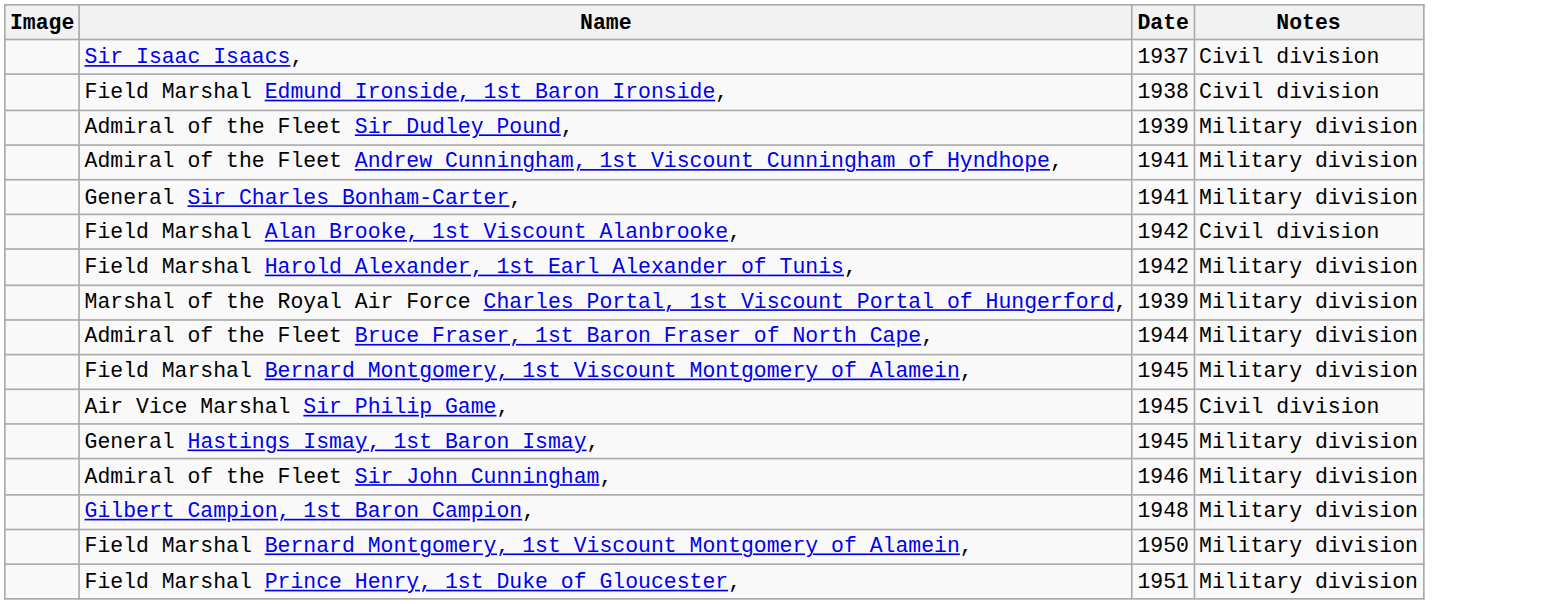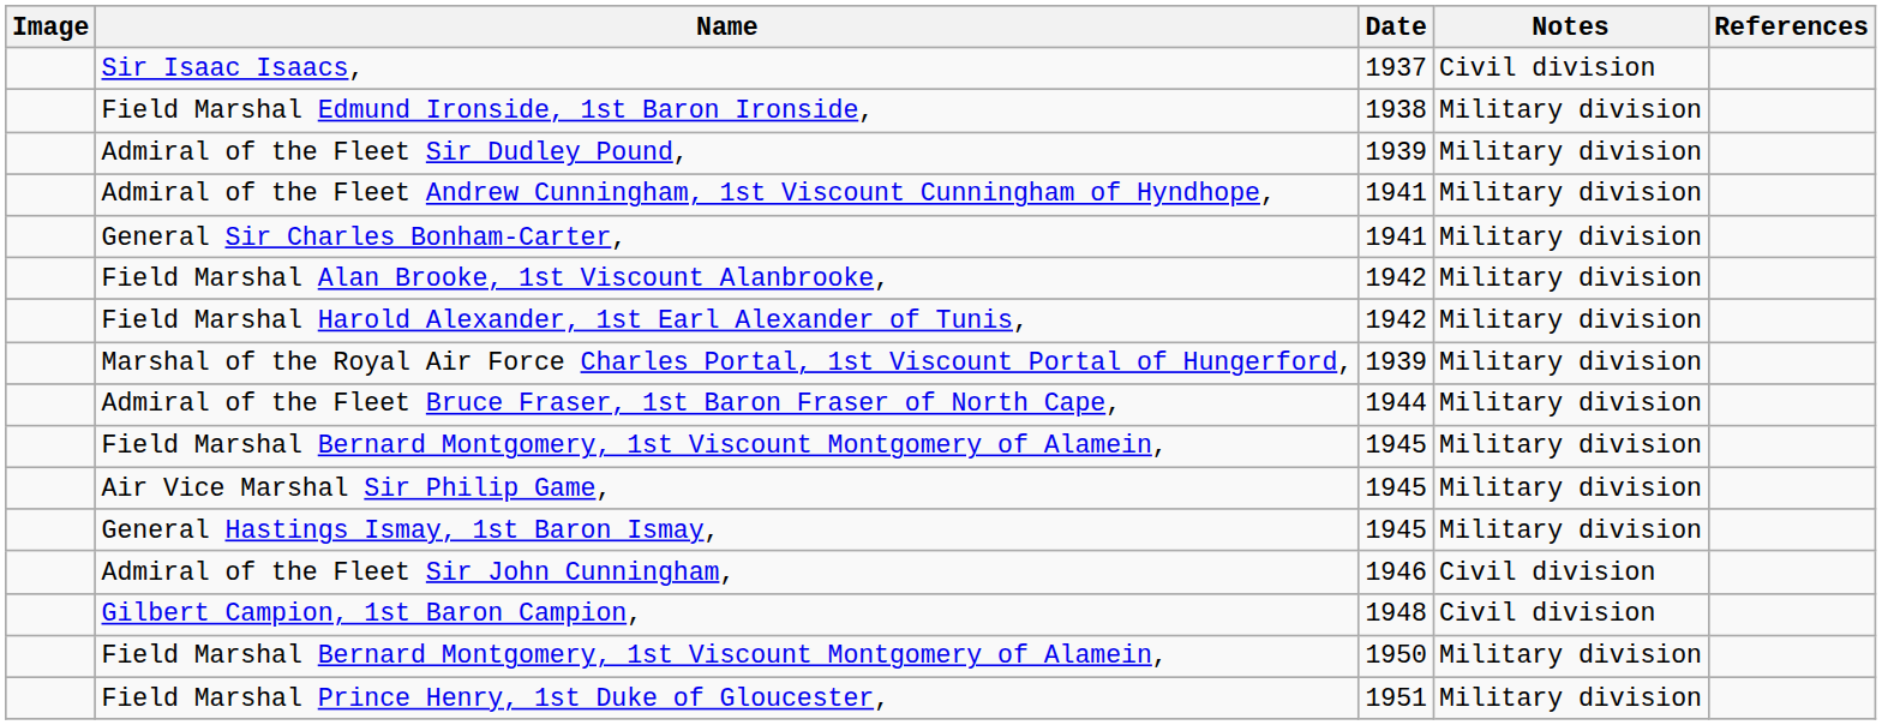 <table class="wikitable">
 <tr>
 <th>Image</th>
 <th>Name</th>
 <th>Date</th>
 <th>Notes</th>
+<th>References</th>
 </tr>
 <tr>
 <td></td>
 <td><a href='#'>Sir Isaac Isaacs</a>, </td>
 <td>1937</td>
 <td>Civil division</td>
+<td></td>
 </tr>
 <tr>
 <td></td>
 <td>Field Marshal <a href='#'>Edmund Ironside, 1st Baron Ironside</a>, </td>
 <td>1938</td>
-<td>Civil division</td>
+<td>Military division</td>
+<td></td>
 </tr>
 <tr>
 <td></td>
 <td>Admiral of the Fleet <a href='#'>Sir Dudley Pound</a>, </td>
 <td>1939</td>
 <td>Military division</td>
+<td></td>
 </tr>
 <tr>
 <td></td>
 <td>Admiral of the Fleet <a href='#'>Andrew Cunningham, 1st Viscount Cunningham of Hyndhope</a>, </td>
 <td>1941</td>
 <td>Military division</td>
+<td></td>
 </tr>
 <tr>
 <td></td>
 <td>General <a href='#'>Sir Charles Bonham-Carter</a>, </td>
 <td>1941</td>
 <td>Military division</td>
+<td></td>
 </tr>
 <tr>
 <td></td>
 <td>Field Marshal <a href='#'>Alan Brooke, 1st Viscount Alanbrooke</a>, </td>
 <td>1942</td>
-<td>Civil division</td>
+<td>Military division</td>
+<td></td>
 </tr>
 <tr>
 <td></td>
 <td>Field Marshal <a href='#'>Harold Alexander, 1st Earl Alexander of Tunis</a>, </td>
 <td>1942</td>
 <td>Military division</td>
+<td></td>
 </tr>
 <tr>
 <td></td>
 <td>Marshal of the Royal Air Force <a href='#'>Charles Portal, 1st Viscount Portal of Hungerford</a>, </td>
 <td>1939</td>
 <td>Military division</td>
+<td></td>
 </tr>
 <tr>
 <td></td>
 <td>Admiral of the Fleet <a href='#'>Bruce Fraser, 1st Baron Fraser of North Cape</a>, </td>
 <td>1944</td>
 <td>Military division</td>
+<td></td>
 </tr>
 <tr>
 <td></td>
 <td>Field Marshal <a href='#'>Bernard Montgomery, 1st Viscount Montgomery of Alamein</a>, </td>
 <td>1945</td>
 <td>Military division</td>
+<td></td>
 </tr>
 <tr>
 <td></td>
 <td>Air Vice Marshal <a href='#'>Sir Philip Game</a>, </td>
 <td>1945</td>
-<td>Civil division</td>
+<td>Military division</td>
+<td></td>
 </tr>
 <tr>
 <td></td>
 <td>General <a href='#'>Hastings Ismay, 1st Baron Ismay</a>, </td>
 <td>1945</td>
 <td>Military division</td>
+<td></td>
 </tr>
 <tr>
 <td></td>
 <td>Admiral of the Fleet <a href='#'>Sir John Cunningham</a>, </td>
 <td>1946</td>
-<td>Military division</td>
+<td>Civil division</td>
+<td></td>
 </tr>
 <tr>
 <td></td>
 <td><a href='#'>Gilbert Campion, 1st Baron Campion</a>, </td>
 <td>1948</td>
-<td>Military division</td>
+<td>Civil division</td>
+<td></td>
 </tr>
 <tr>
 <td></td>
 <td>Field Marshal <a href='#'>Bernard Montgomery, 1st Viscount Montgomery of Alamein</a>, </td>
 <td>1950</td>
 <td>Military division</td>
+<td></td>
 </tr>
 <tr>
 <td></td>
 <td>Field Marshal <a href='#'>Prince Henry, 1st Duke of Gloucester</a>, </td>
 <td>1951</td>
 <td>Military division</td>
+<td></td>
 </tr>
 </table>
